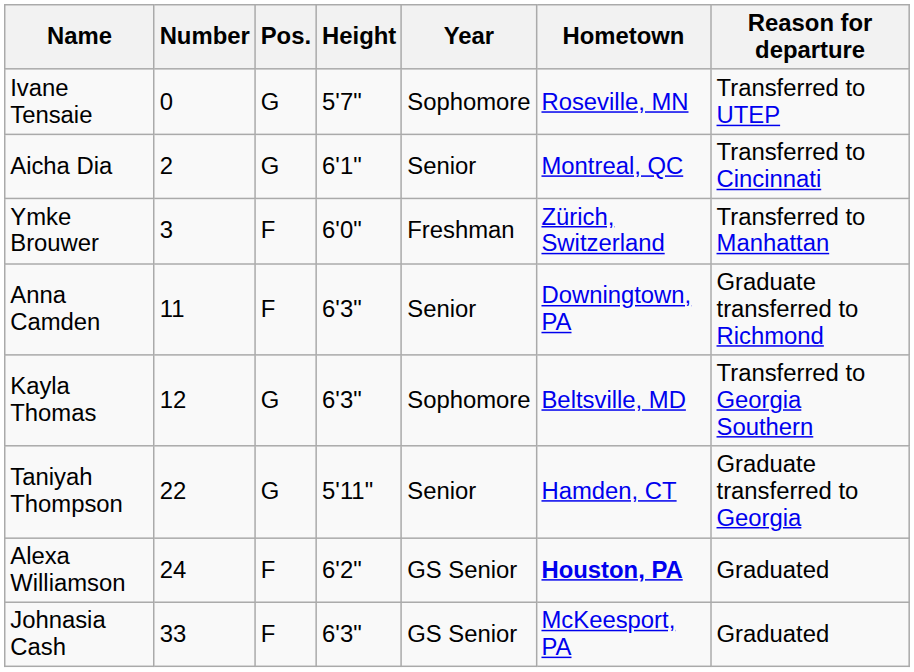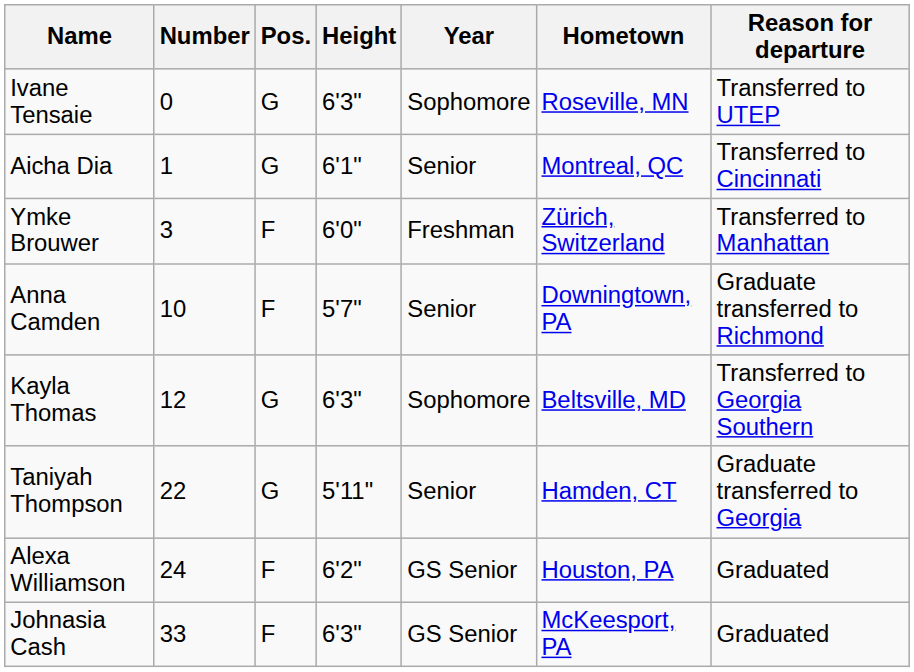 <table class="wikitable sortable" border="1">
 <tr>
 <th>Name</th>
 <th>Number</th>
 <th>Pos.</th>
 <th>Height</th>
 <th>Year</th>
 <th>Hometown</th>
 <th class="unsortable">Reason for departure</th>
 </tr>
 <tr>
 <td>Ivane Tensaie</td>
 <td>0</td>
 <td>G</td>
-<td>5'7"</td>
+<td>6'3"</td>
 <td>Sophomore</td>
 <td><a href='#'>Roseville, MN</a></td>
 <td>Transferred to <a href='#'>UTEP</a></td>
 </tr>
 <tr>
 <td>Aicha Dia</td>
-<td>2</td>
+<td>1</td>
 <td>G</td>
 <td>6'1"</td>
 <td>Senior</td>
 <td><a href='#'>Montreal, QC</a></td>
 <td>Transferred to <a href='#'>Cincinnati</a></td>
 </tr>
 <tr>
 <td>Ymke Brouwer</td>
 <td>3</td>
 <td>F</td>
 <td>6'0"</td>
 <td> Freshman</td>
 <td><a href='#'>Zürich, Switzerland</a></td>
 <td>Transferred to <a href='#'>Manhattan</a></td>
 </tr>
 <tr>
 <td>Anna Camden</td>
-<td>11</td>
+<td>10</td>
 <td>F</td>
-<td>6'3"</td>
+<td>5'7"</td>
 <td>Senior</td>
 <td><a href='#'>Downingtown, PA</a></td>
 <td>Graduate transferred to <a href='#'>Richmond</a></td>
 </tr>
 <tr>
 <td>Kayla Thomas</td>
 <td>12</td>
 <td>G</td>
 <td>6'3"</td>
 <td>Sophomore</td>
 <td><a href='#'>Beltsville, MD</a></td>
 <td>Transferred to <a href='#'>Georgia Southern</a></td>
 </tr>
 <tr>
 <td>Taniyah Thompson</td>
 <td>22</td>
 <td>G</td>
 <td>5'11"</td>
 <td>Senior</td>
 <td><a href='#'>Hamden, CT</a></td>
 <td>Graduate transferred to <a href='#'>Georgia</a></td>
 </tr>
 <tr>
 <td>Alexa Williamson</td>
 <td>24</td>
 <td>F</td>
 <td>6'2"</td>
 <td>GS Senior</td>
-<td><strong><a href='#'>Houston, PA</a></strong></td>
+<td><a href='#'>Houston, PA</a></td>
 <td>Graduated</td>
 </tr>
 <tr>
 <td>Johnasia Cash</td>
 <td>33</td>
 <td>F</td>
 <td>6'3"</td>
 <td>GS Senior</td>
 <td><a href='#'>McKeesport, PA</a></td>
 <td>Graduated</td>
 </tr>
 </table>
